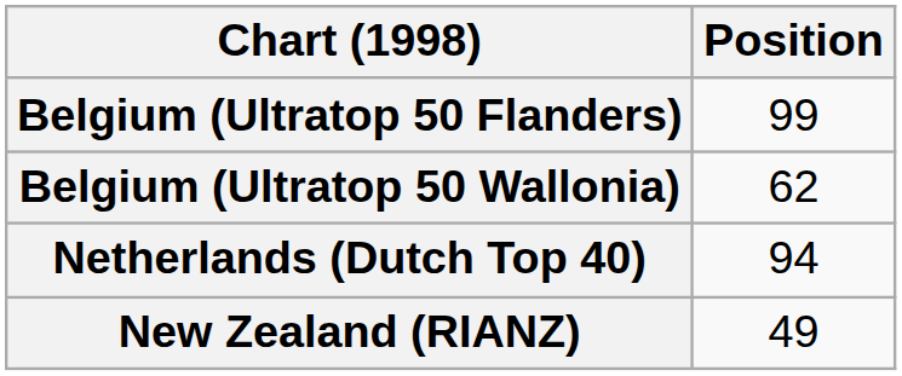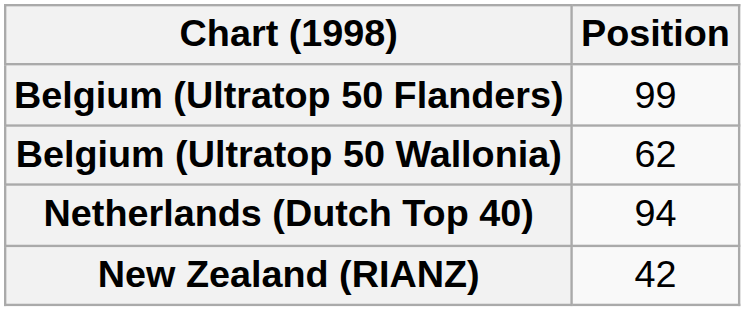 <table class="wikitable sortable plainrowheaders" style="text-align:center">
 <tr>
 <th>Chart (1998)</th>
 <th>Position</th>
 </tr>
 <tr>
 <th scope="row">Belgium (Ultratop 50 Flanders)</th>
 <td>99</td>
 </tr>
 <tr>
 <th scope="row">Belgium (Ultratop 50 Wallonia)</th>
 <td>62</td>
 </tr>
 <tr>
 <th scope="row">Netherlands (Dutch Top 40)</th>
 <td>94</td>
 </tr>
 <tr>
 <th scope="row">New Zealand (RIANZ)</th>
-<td>49</td>
+<td>42</td>
 </tr>
 </table>
